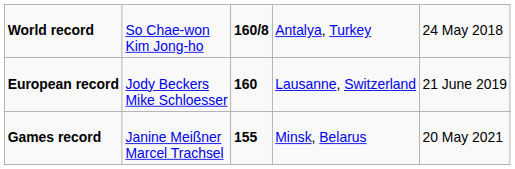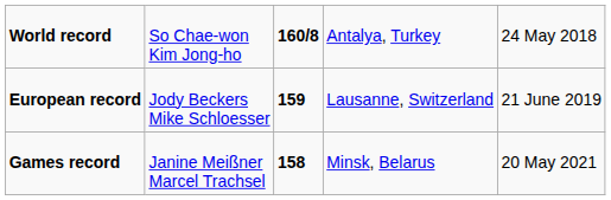 <table class="wikitable">
 <tr>
 <td><strong>World record</strong></td>
 <td><br><a href='#'>So Chae-won</a><br><a href='#'>Kim Jong-ho</a></td>
 <td><strong>160/8</strong></td>
 <td><a href='#'>Antalya</a>, <a href='#'>Turkey</a></td>
 <td>24 May 2018</td>
 </tr>
 <tr>
 <td><strong>European record</strong></td>
 <td><br><a href='#'>Jody Beckers</a><br><a href='#'>Mike Schloesser</a></td>
-<td><strong>160</strong></td>
+<td><strong>159</strong></td>
 <td><a href='#'>Lausanne</a>, <a href='#'>Switzerland</a></td>
 <td>21 June 2019</td>
 </tr>
 <tr>
 <td><strong>Games record</strong></td>
 <td><br><a href='#'>Janine Meißner</a><br><a href='#'>Marcel Trachsel</a></td>
-<td><strong>155</strong></td>
+<td><strong>158</strong></td>
 <td><a href='#'>Minsk</a>, <a href='#'>Belarus</a></td>
 <td>20 May 2021</td>
 </tr>
 </table>
